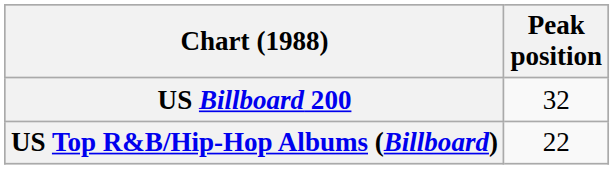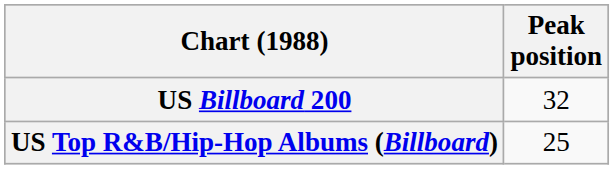 <table class="wikitable sortable plainrowheaders" style="text-align:center">
 <tr>
 <th>Chart (1988)</th>
 <th>Peak<br>position</th>
 </tr>
 <tr>
 <th scope="row">US <a href='#'><em>Billboard</em> 200</a></th>
 <td>32</td>
 </tr>
 <tr>
 <th scope="row">US <a href='#'>Top R&B/Hip-Hop Albums</a> (<em><a href='#'>Billboard</a></em>)</th>
-<td>22</td>
+<td>25</td>
 </tr>
 </table>
